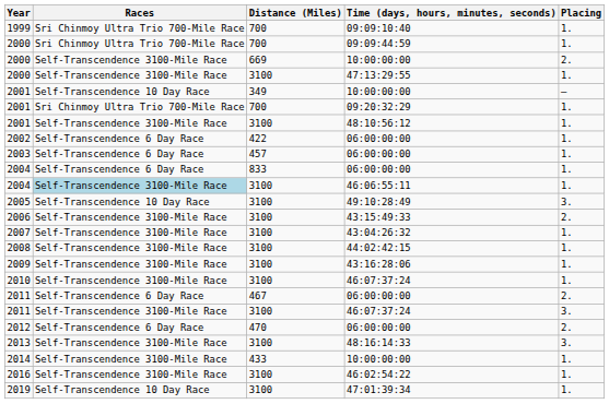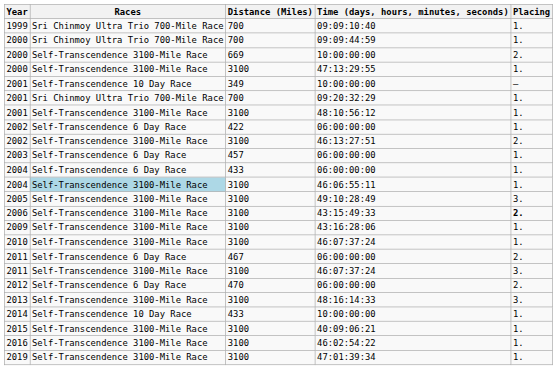 <table class="wikitable sortable">
 <tr>
 <th>Year</th>
 <th>Races</th>
 <th>Distance (Miles)</th>
 <th>Time (days, hours, minutes, seconds)</th>
 <th>Placing</th>
 </tr>
 <tr>
 <td>1999</td>
 <td>Sri Chinmoy Ultra Trio 700-Mile Race</td>
 <td>700</td>
 <td>09:09:10:40 </td>
 <td>1.</td>
 </tr>
 <tr>
 <td>2000</td>
 <td>Sri Chinmoy Ultra Trio 700-Mile Race</td>
 <td>700</td>
 <td>09:09:44:59 </td>
 <td>1.</td>
 </tr>
 <tr>
 <td>2000</td>
 <td>Self-Transcendence 3100-Mile Race</td>
 <td>669 </td>
 <td>10:00:00:00</td>
 <td>2.</td>
 </tr>
 <tr>
 <td>2000</td>
 <td>Self-Transcendence 3100-Mile Race</td>
 <td>3100</td>
 <td>47:13:29:55 </td>
 <td>1.</td>
 </tr>
 <tr>
 <td>2001</td>
 <td>Self-Transcendence 10 Day Race</td>
 <td>349</td>
 <td>10:00:00:00</td>
 <td>—</td>
 </tr>
 <tr>
 <td>2001</td>
 <td>Sri Chinmoy Ultra Trio 700-Mile Race</td>
 <td>700</td>
 <td>09:20:32:29 </td>
 <td>1.</td>
 </tr>
 <tr>
 <td>2001</td>
 <td>Self-Transcendence 3100-Mile Race</td>
 <td>3100</td>
 <td>48:10:56:12 </td>
 <td>1.</td>
 </tr>
 <tr>
 <td>2002</td>
 <td>Self-Transcendence 6 Day Race</td>
 <td>422 </td>
 <td>06:00:00:00</td>
 <td>1.</td>
 </tr>
 <tr>
+<td>2002</td>
+<td>Self-Transcendence 3100-Mile Race</td>
+<td>3100</td>
+<td>46:13:27:51 </td>
+<td>2.</td>
+</tr>
+<tr>
 <td>2003</td>
 <td>Self-Transcendence 6 Day Race</td>
 <td>457 </td>
 <td>06:00:00:00</td>
 <td>1.</td>
 </tr>
 <tr>
 <td>2004</td>
 <td>Self-Transcendence 6 Day Race</td>
-<td>833 </td>
+<td>433 </td>
 <td>06:00:00:00</td>
 <td>1.</td>
 </tr>
 <tr>
 <td>2004</td>
 <td style="background: lightblue;">Self-Transcendence 3100-Mile Race</td>
 <td>3100</td>
 <td>46:06:55:11 </td>
 <td>1.</td>
 </tr>
 <tr>
 <td>2005</td>
-<td>Self-Transcendence 10 Day Race</td>
+<td>Self-Transcendence 3100-Mile Race</td>
 <td>3100</td>
 <td>49:10:28:49 </td>
 <td>3.</td>
 </tr>
 <tr>
 <td>2006</td>
 <td>Self-Transcendence 3100-Mile Race</td>
 <td>3100</td>
 <td>43:15:49:33 </td>
-<td>2.</td>
-</tr>
-<tr>
-<td>2007</td>
-<td>Self-Transcendence 3100-Mile Race</td>
-<td>3100</td>
-<td>43:04:26:32 </td>
-<td>1.</td>
-</tr>
-<tr>
-<td>2008</td>
-<td>Self-Transcendence 3100-Mile Race</td>
-<td>3100</td>
-<td>44:02:42:15 </td>
-<td>1.</td>
+<td><strong>2.</strong></td>
 </tr>
 <tr>
 <td>2009</td>
 <td>Self-Transcendence 3100-Mile Race</td>
 <td>3100</td>
 <td>43:16:28:06 </td>
 <td>1.</td>
 </tr>
 <tr>
 <td>2010</td>
 <td>Self-Transcendence 3100-Mile Race</td>
 <td>3100</td>
 <td>46:07:37:24 </td>
 <td>1.</td>
 </tr>
 <tr>
 <td>2011</td>
 <td>Self-Transcendence 6 Day Race</td>
 <td>467 </td>
 <td>06:00:00:00</td>
 <td>2.</td>
 </tr>
 <tr>
 <td>2011</td>
 <td>Self-Transcendence 3100-Mile Race</td>
 <td>3100</td>
 <td>46:07:37:24 </td>
 <td>3.</td>
 </tr>
 <tr>
 <td>2012</td>
 <td>Self-Transcendence 6 Day Race</td>
 <td>470 </td>
 <td>06:00:00:00</td>
 <td>2.</td>
 </tr>
 <tr>
 <td>2013</td>
 <td>Self-Transcendence 3100-Mile Race</td>
 <td>3100</td>
 <td>48:16:14:33 </td>
 <td>3.</td>
 </tr>
 <tr>
 <td>2014</td>
-<td>Self-Transcendence 3100-Mile Race</td>
+<td>Self-Transcendence 10 Day Race</td>
 <td>433 </td>
 <td>10:00:00:00</td>
+<td>1.</td>
+</tr>
+<tr>
+<td>2015</td>
+<td>Self-Transcendence 3100-Mile Race</td>
+<td>3100</td>
+<td>40:09:06:21 </td>
 <td>1.</td>
 </tr>
 <tr>
 <td>2016</td>
 <td>Self-Transcendence 3100-Mile Race</td>
 <td>3100</td>
 <td>46:02:54:22</td>
 <td>1.</td>
 </tr>
 <tr>
 <td>2019</td>
-<td>Self-Transcendence 10 Day Race</td>
+<td>Self-Transcendence 3100-Mile Race</td>
 <td>3100</td>
 <td>47:01:39:34 </td>
 <td>1.</td>
 </tr>
 </table>
